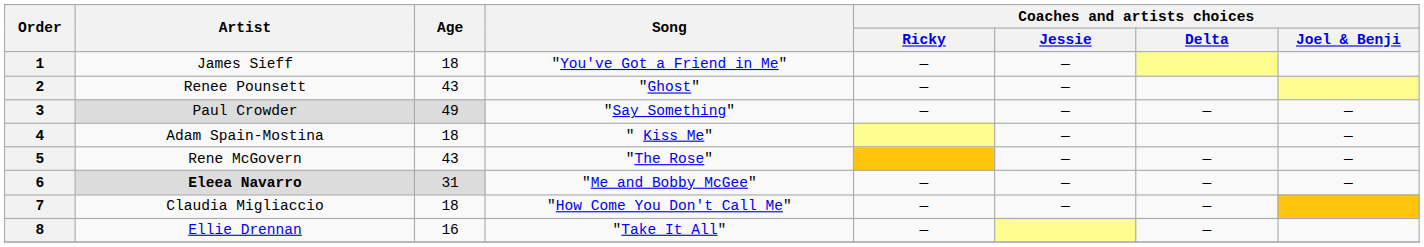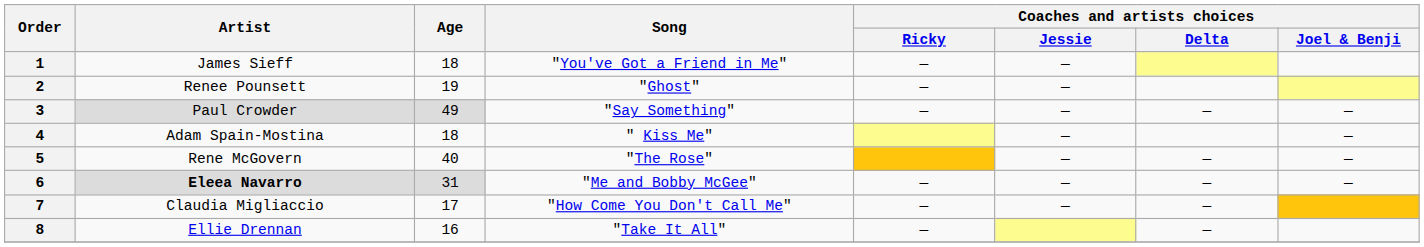 <table class="wikitable" style="text-align:center; width:100%;">
 <tr>
 <th scope="col" rowspan="2" style="width:05%;">Order</th>
 <th scope="col" rowspan="2" style="width:24%;">Artist</th>
 <th scope="col" rowspan="2" style="width:05%;">Age</th>
 <th scope="col" rowspan="2" style="width:26%;">Song</th>
 <th colspan="4" style="width:40%;">Coaches and artists choices</th>
 </tr>
 <tr>
 <th style="width:10%;"><a href='#'>Ricky</a></th>
 <th style="width:10%;"><a href='#'>Jessie</a></th>
 <th style="width:10%;"><a href='#'>Delta</a></th>
 <th style="width:10%;"><a href='#'>Joel & Benji</a></th>
 </tr>
 <tr>
 <th scope="col">1</th>
 <td>James Sieff</td>
 <td>18</td>
 <td>"<a href='#'>You've Got a Friend in Me</a>"</td>
 <td>—</td>
 <td>—</td>
 <td style="background:#FDFC8F;"><strong></strong></td>
 <td><strong></strong></td>
 </tr>
 <tr>
 <th scope="col">2</th>
 <td>Renee Pounsett</td>
-<td>43</td>
+<td>19</td>
 <td>"<a href='#'>Ghost</a>"</td>
 <td>—</td>
 <td>—</td>
 <td><strong></strong></td>
 <td style="background:#FDFC8F;"><strong></strong></td>
 </tr>
 <tr>
 <th scope="col">3</th>
 <td style="background:#DCDCDC;">Paul Crowder</td>
 <td style="background:#DCDCDC;">49</td>
 <td>"<a href='#'>Say Something</a>"</td>
 <td>—</td>
 <td>—</td>
 <td>—</td>
 <td>—</td>
 </tr>
 <tr>
 <th scope="col">4</th>
 <td>Adam Spain-Mostina</td>
 <td>18</td>
 <td>" <a href='#'>Kiss Me</a>"</td>
 <td style="background:#FDFC8F;"><strong></strong></td>
 <td>—</td>
 <td><strong></strong></td>
 <td>—</td>
 </tr>
 <tr>
 <th scope="col">5</th>
 <td>Rene McGovern</td>
-<td>43</td>
+<td>40</td>
 <td>"<a href='#'>The Rose</a>"</td>
 <td style="background:#FFC40C;"><strong></strong></td>
 <td>—</td>
 <td>—</td>
 <td>—</td>
 </tr>
 <tr>
 <th scope="col">6</th>
 <td style="background:#DCDCDC;"><strong>Eleea Navarro</strong></td>
 <td style="background:#DCDCDC;">31</td>
 <td>"<a href='#'>Me and Bobby McGee</a>"</td>
 <td>—</td>
 <td>—</td>
 <td>—</td>
 <td>—</td>
 </tr>
 <tr>
 <th scope="col">7</th>
 <td>Claudia Migliaccio</td>
-<td>18</td>
+<td>17</td>
 <td>"<a href='#'>How Come You Don't Call Me</a>"</td>
 <td>—</td>
 <td>—</td>
 <td>—</td>
 <td style="background:#FFC40C;"><strong></strong></td>
 </tr>
 <tr>
 <th scope="col">8</th>
 <td><a href='#'>Ellie Drennan</a></td>
 <td>16</td>
 <td>"<a href='#'>Take It All</a>"</td>
 <td>—</td>
 <td style="background:#FDFC8F;"><strong></strong></td>
 <td>—</td>
 <td><strong></strong></td>
 </tr>
 <tr>
 </tr>
 </table>
